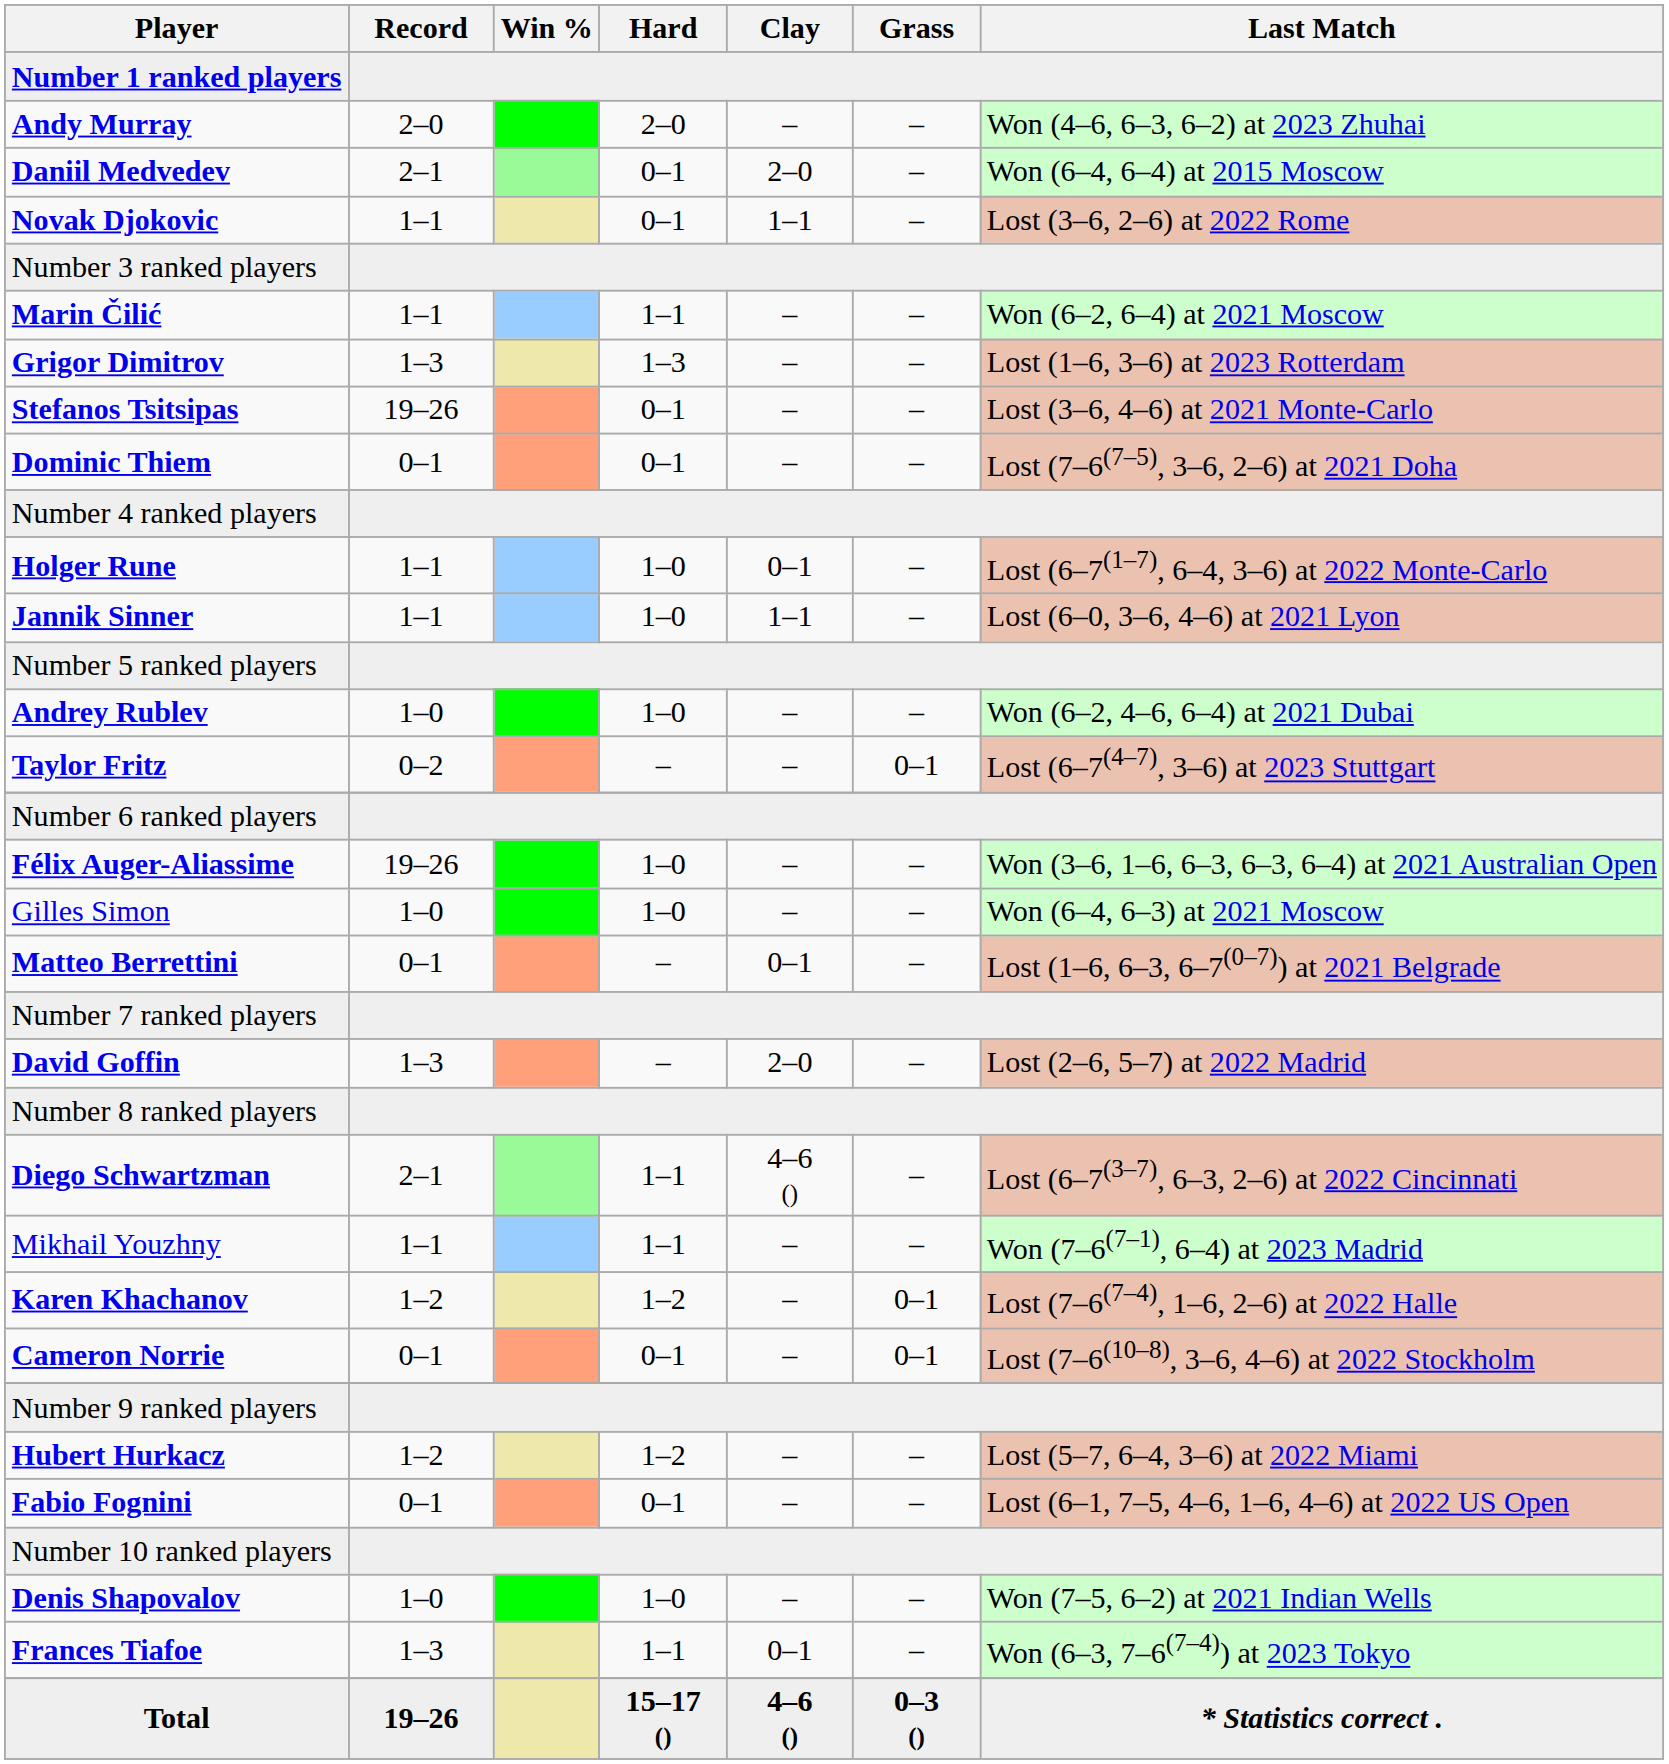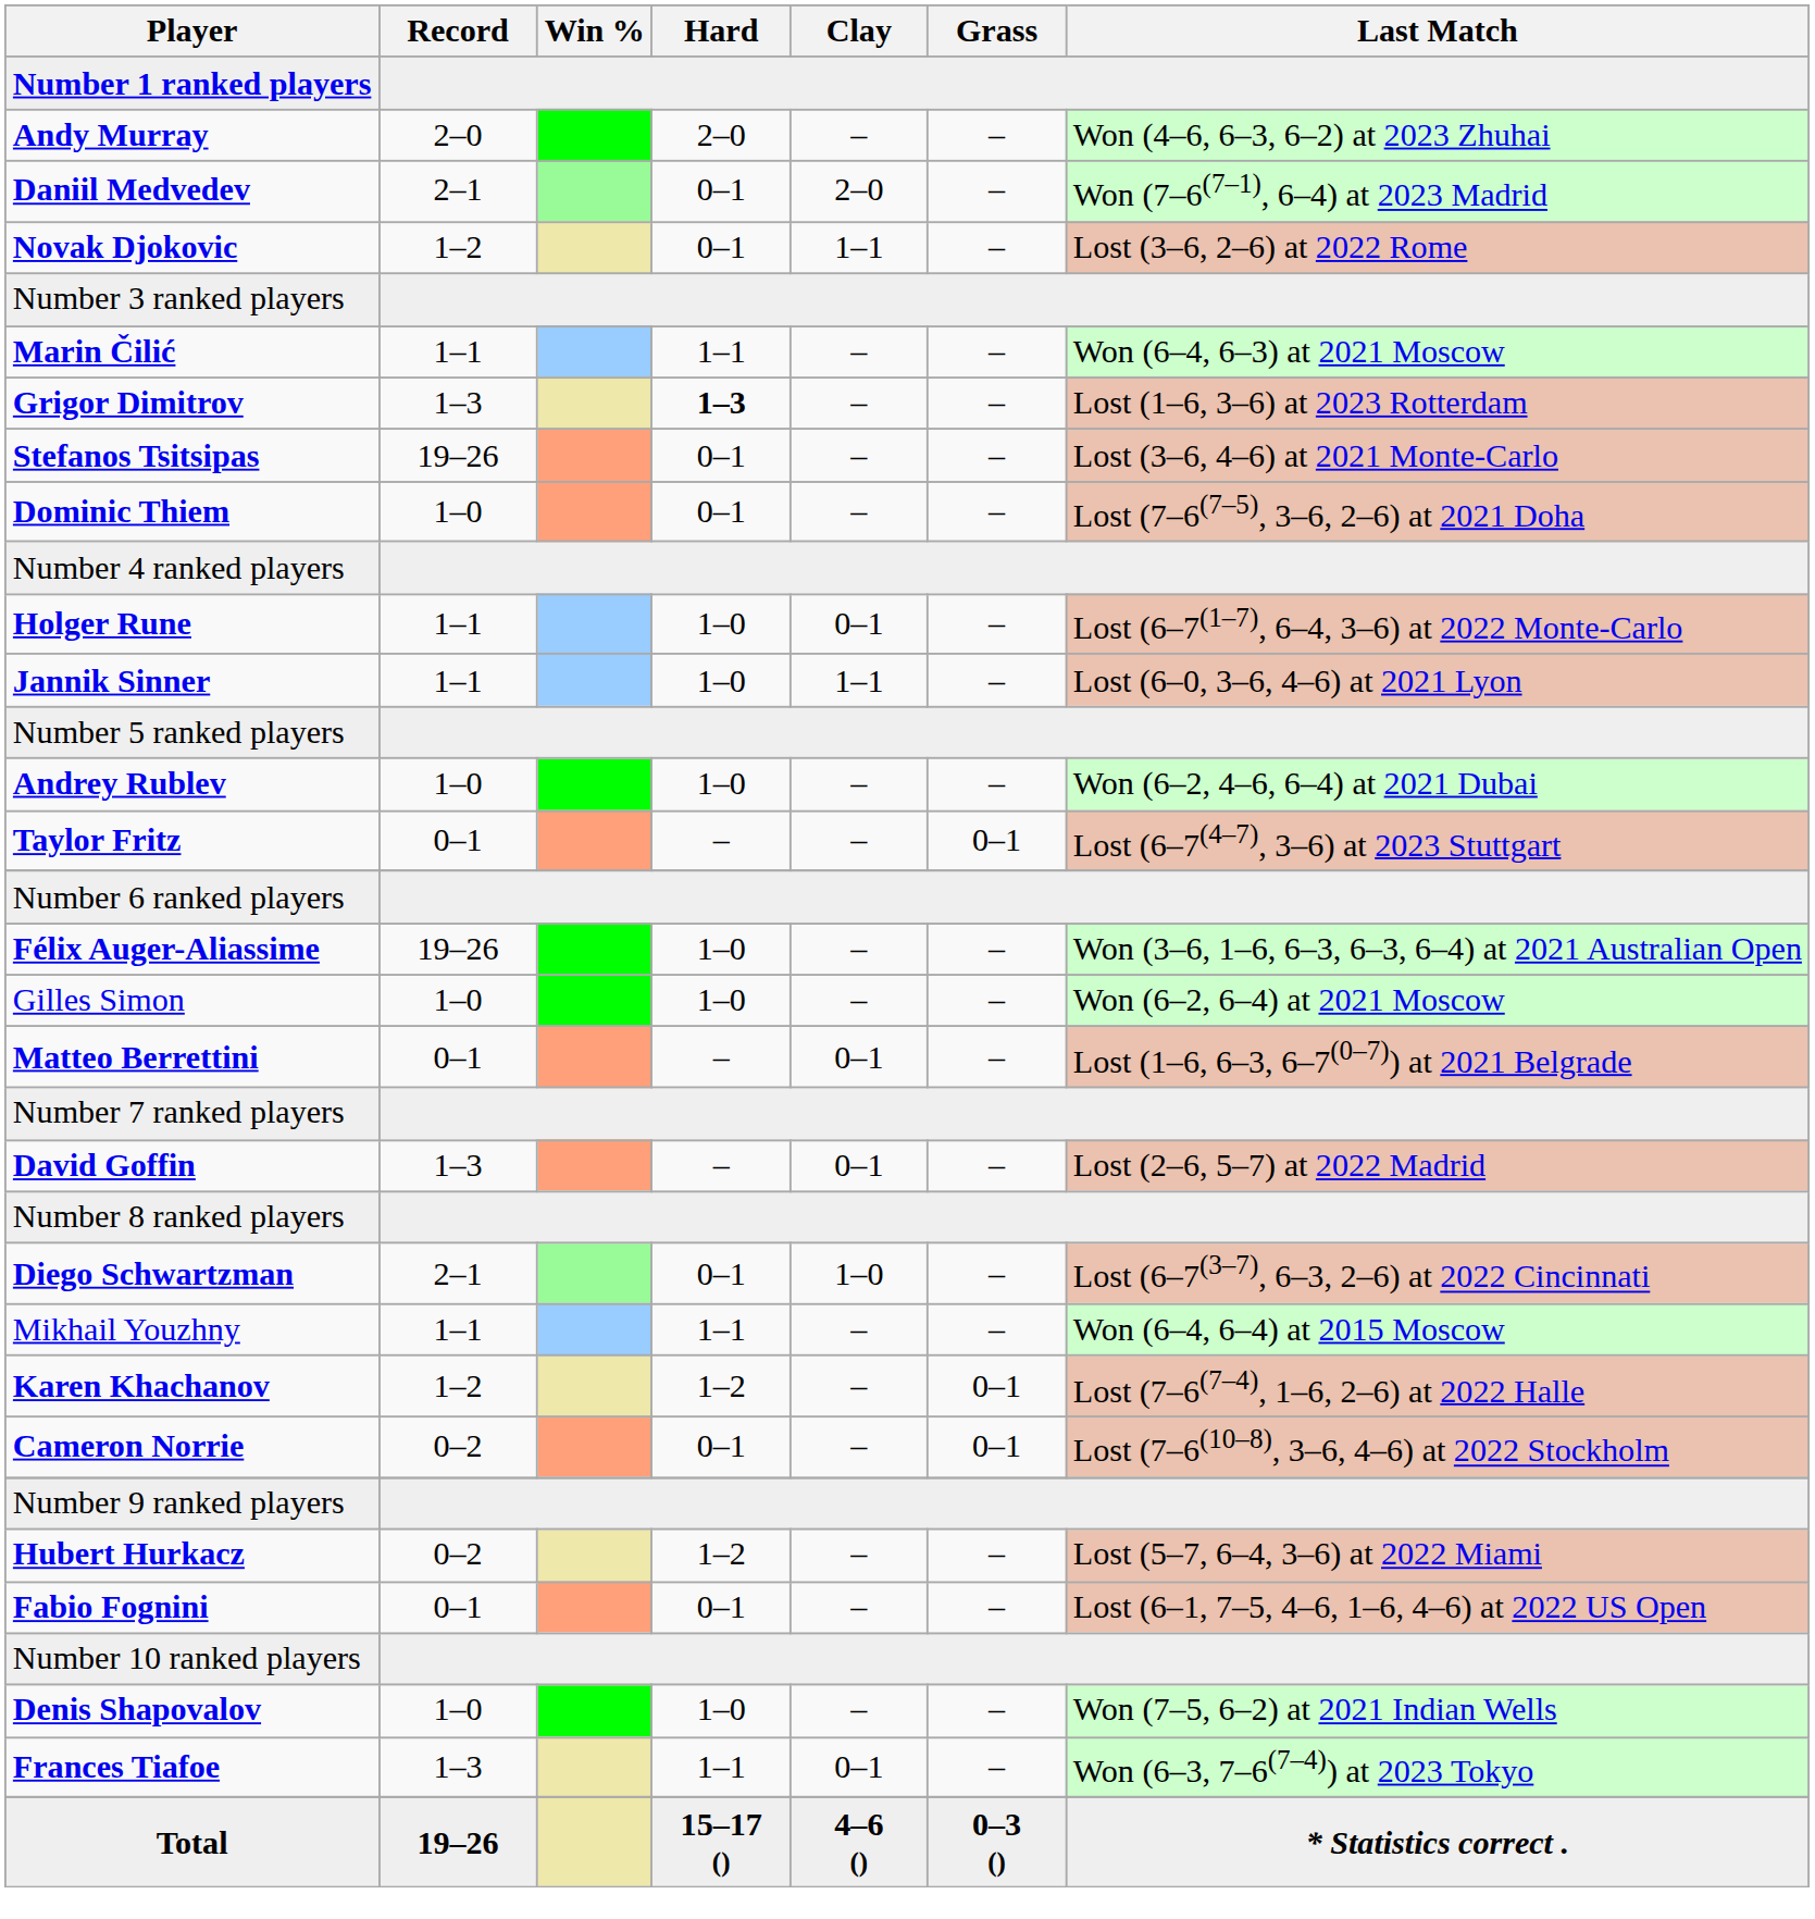 <table class="wikitable sortable nowrap" style=text-align:center>
 <tr>
 <th>Player</th>
 <th width=70>Record</th>
 <th>Win %</th>
 <th width=60>Hard</th>
 <th width=60>Clay</th>
 <th width=60>Grass</th>
 <th>Last Match</th>
 </tr>
 <tr style=background:#efefef>
 <td align=left><strong><a href='#'>Number 1 ranked players</a></strong></td>
 <td colspan="6"></td>
 </tr>
 <tr>
 <td align=left> <strong><a href='#'>Andy Murray</a></strong></td>
 <td>2–0</td>
 <td bgcolor=lime></td>
 <td>2–0</td>
 <td>–</td>
 <td>–</td>
 <td style=background:#cfc;text-align:left>Won (4–6, 6–3, 6–2) at <a href='#'>2023 Zhuhai</a></td>
 </tr>
 <tr>
 <td align=left> <strong><a href='#'>Daniil Medvedev</a></strong></td>
 <td>2–1</td>
 <td bgcolor=#98FB98></td>
 <td>0–1</td>
 <td>2–0</td>
 <td>–</td>
-<td style=background:#cfc;text-align:left>Won (6–4, 6–4) at <a href='#'>2015 Moscow</a></td>
+<td style=background:#cfc;text-align:left>Won (7–6<sup>(7–1)</sup>, 6–4) at <a href='#'>2023 Madrid</a></td>
 </tr>
 <tr>
 <td align=left> <strong><a href='#'>Novak Djokovic</a></strong></td>
-<td>1–1</td>
+<td>1–2</td>
 <td bgcolor=eee8aa></td>
 <td>0–1</td>
 <td>1–1</td>
 <td>–</td>
 <td style=background:#ebc2af;text-align:left>Lost (3–6, 2–6) at <a href='#'>2022 Rome</a></td>
 </tr>
 <tr style=background:#efefef>
 <td align=left>Number 3 ranked players</td>
 <td colspan=6></td>
 </tr>
 <tr>
 <td align=left> <strong><a href='#'>Marin Čilić</a></strong></td>
 <td>1–1</td>
 <td bgcolor=#9cf></td>
 <td>1–1</td>
 <td>–</td>
 <td>–</td>
-<td style=background:#cfc;text-align:left>Won (6–2, 6–4) at <a href='#'>2021 Moscow</a></td>
+<td style=background:#cfc;text-align:left>Won (6–4, 6–3) at <a href='#'>2021 Moscow</a></td>
 </tr>
 <tr>
 <td align=left> <strong><a href='#'>Grigor Dimitrov</a></strong></td>
 <td>1–3</td>
 <td bgcolor=eee8aa></td>
-<td>1–3</td>
+<td><strong>1–3</strong></td>
 <td>–</td>
 <td>–</td>
 <td style=background:#ebc2af;text-align:left>Lost (1–6, 3–6) at <a href='#'>2023 Rotterdam</a></td>
 </tr>
 <tr>
 <td align=left> <strong><a href='#'>Stefanos Tsitsipas</a></strong></td>
 <td>19–26</td>
 <td bgcolor=FFA07A></td>
 <td>0–1</td>
 <td>–</td>
 <td>–</td>
 <td style=background:#ebc2af;text-align:left>Lost (3–6, 4–6) at <a href='#'>2021 Monte-Carlo</a></td>
 </tr>
 <tr>
 <td align=left> <strong><a href='#'>Dominic Thiem</a></strong></td>
-<td>0–1</td>
+<td>1–0</td>
 <td bgcolor=FFA07A></td>
 <td>0–1</td>
 <td>–</td>
 <td>–</td>
 <td style=background:#ebc2af;text-align:left>Lost (7–6<sup>(7–5)</sup>, 3–6, 2–6) at <a href='#'>2021 Doha</a></td>
 </tr>
 <tr style=background:#efefef>
 <td align=left>Number 4 ranked players</td>
 <td colspan=6></td>
 </tr>
 <tr>
 <td align=left><strong> <a href='#'>Holger Rune</a></strong></td>
 <td>1–1</td>
 <td bgcolor=#9cf></td>
 <td>1–0</td>
 <td>0–1</td>
 <td>–</td>
 <td style=background:#ebc2af;text-align:left>Lost (6–7<sup>(1–7)</sup>, 6–4, 3–6) at <a href='#'>2022 Monte-Carlo</a></td>
 </tr>
 <tr>
 <td align=left><strong> <a href='#'>Jannik Sinner</a></strong></td>
 <td>1–1</td>
 <td bgcolor=#9cf></td>
 <td>1–0</td>
 <td>1–1</td>
 <td>–</td>
 <td style=background:#ebc2af;text-align:left>Lost (6–0, 3–6, 4–6) at <a href='#'>2021 Lyon</a></td>
 </tr>
 <tr style=background:#efefef>
 <td align=left>Number 5 ranked players</td>
 <td colspan=6></td>
 </tr>
 <tr>
 <td align=left> <strong><a href='#'>Andrey Rublev</a></strong></td>
 <td>1–0</td>
 <td bgcolor=lime></td>
 <td>1–0</td>
 <td>–</td>
 <td>–</td>
 <td style=background:#cfc;text-align:left>Won (6–2, 4–6, 6–4) at <a href='#'>2021 Dubai</a></td>
 </tr>
 <tr>
 <td align=left> <strong><a href='#'>Taylor Fritz</a></strong></td>
-<td>0–2</td>
+<td>0–1</td>
 <td bgcolor=FFA07A></td>
 <td>–</td>
 <td>–</td>
 <td>0–1</td>
 <td style=background:#ebc2af;text-align:left>Lost (6–7<sup>(4–7)</sup>, 3–6) at <a href='#'>2023 Stuttgart</a></td>
 </tr>
 <tr>
 </tr>
 <tr style=background:#efefef>
 <td align=left>Number 6 ranked players</td>
 <td colspan=6></td>
 </tr>
 <tr>
 <td align=left><strong> <a href='#'>Félix Auger-Aliassime</a></strong></td>
 <td>19–26</td>
 <td bgcolor=lime></td>
 <td>1–0</td>
 <td>–</td>
 <td>–</td>
 <td style=background:#cfc;text-align:left>Won (3–6, 1–6, 6–3, 6–3, 6–4) at <a href='#'>2021 Australian Open</a></td>
 </tr>
 <tr>
 <td align=left> <a href='#'>Gilles Simon</a></td>
 <td>1–0</td>
 <td bgcolor=lime></td>
 <td>1–0</td>
 <td>–</td>
 <td>–</td>
-<td style=background:#cfc;text-align:left>Won (6–4, 6–3) at <a href='#'>2021 Moscow</a></td>
+<td style=background:#cfc;text-align:left>Won (6–2, 6–4) at <a href='#'>2021 Moscow</a></td>
 </tr>
 <tr>
 <td align=left> <strong><a href='#'>Matteo Berrettini</a></strong></td>
 <td>0–1</td>
 <td bgcolor=FFA07A></td>
 <td>–</td>
 <td>0–1</td>
 <td>–</td>
 <td style=background:#ebc2af;text-align:left>Lost (1–6, 6–3, 6–7<sup>(0–7)</sup>) at <a href='#'>2021 Belgrade</a></td>
 </tr>
 <tr style=background:#efefef>
 <td align=left>Number 7 ranked players</td>
 <td colspan=6></td>
 </tr>
 <tr>
 <td align=left> <strong><a href='#'>David Goffin</a></strong></td>
 <td>1–3</td>
 <td bgcolor=FFA07A></td>
 <td>–</td>
-<td>2–0</td>
+<td>0–1</td>
 <td>–</td>
 <td style=background:#ebc2af;text-align:left>Lost (2–6, 5–7) at <a href='#'>2022 Madrid</a></td>
 </tr>
 <tr style=background:#efefef>
 <td align=left>Number 8 ranked players</td>
 <td colspan=6></td>
 </tr>
 <tr>
 <td align=left><strong> <a href='#'>Diego Schwartzman</a></strong></td>
 <td>2–1</td>
 <td bgcolor=#98FB98></td>
-<td>1–1</td>
-<td>4–6 <br> <small>()</small></td>
+<td>0–1</td>
+<td>1–0</td>
 <td>–</td>
 <td style=background:#ebc2af;text-align:left>Lost (6–7<sup>(3–7)</sup>, 6–3, 2–6) at <a href='#'>2022 Cincinnati</a></td>
 </tr>
 <tr>
 <td align=left> <a href='#'>Mikhail Youzhny</a></td>
 <td>1–1</td>
 <td bgcolor=#9cf></td>
 <td>1–1</td>
 <td>–</td>
 <td>–</td>
-<td style=background:#cfc;text-align:left>Won (7–6<sup>(7–1)</sup>, 6–4) at <a href='#'>2023 Madrid</a></td>
+<td style=background:#cfc;text-align:left>Won (6–4, 6–4) at <a href='#'>2015 Moscow</a></td>
 </tr>
 <tr>
 <td align=left> <strong><a href='#'>Karen Khachanov</a></strong></td>
 <td>1–2</td>
 <td bgcolor=EEE8AA></td>
 <td>1–2</td>
 <td>–</td>
 <td>0–1</td>
 <td style=background:#ebc2af;text-align:left>Lost (7–6<sup>(7–4)</sup>, 1–6, 2–6) at <a href='#'>2022 Halle</a></td>
 </tr>
 <tr>
 <td align=left> <strong><a href='#'>Cameron Norrie</a></strong></td>
-<td>0–1</td>
+<td>0–2</td>
 <td bgcolor=FFA07A></td>
 <td>0–1</td>
 <td>–</td>
 <td>0–1</td>
 <td style=background:#ebc2af;text-align:left>Lost (7–6<sup>(10–8)</sup>, 3–6, 4–6) at <a href='#'>2022 Stockholm</a></td>
 </tr>
 <tr>
 </tr>
 <tr style=background:#efefef>
 <td align=left>Number 9 ranked players</td>
 <td colspan=6></td>
 </tr>
 <tr>
 <td align=left><strong> <a href='#'>Hubert Hurkacz</a></strong></td>
-<td>1–2</td>
+<td>0–2</td>
 <td bgcolor=EEE8AA></td>
 <td>1–2</td>
 <td>–</td>
 <td>–</td>
 <td style=background:#ebc2af;text-align:left>Lost (5–7, 6–4, 3–6) at <a href='#'>2022 Miami</a></td>
 </tr>
 <tr>
 <td align=left> <strong><a href='#'>Fabio Fognini</a></strong></td>
 <td>0–1</td>
 <td bgcolor=FFA07A></td>
 <td>0–1</td>
 <td>–</td>
 <td>–</td>
 <td style=background:#ebc2af;text-align:left>Lost (6–1, 7–5, 4–6, 1–6, 4–6) at <a href='#'>2022 US Open</a></td>
 </tr>
 <tr style=background:#efefef>
 <td align=left>Number 10 ranked players</td>
 <td colspan=6></td>
 </tr>
 <tr>
 <td align=left><strong> <a href='#'>Denis Shapovalov</a></strong></td>
 <td>1–0</td>
 <td bgcolor=lime></td>
 <td>1–0</td>
 <td>–</td>
 <td>–</td>
 <td style=background:#cfc;text-align:left>Won (7–5, 6–2) at <a href='#'>2021 Indian Wells</a></td>
 </tr>
 <tr>
 <td align=left> <strong><a href='#'>Frances Tiafoe</a></strong></td>
 <td>1–3</td>
 <td bgcolor=eee8aa></td>
 <td>1–1</td>
 <td>0–1</td>
 <td>–</td>
 <td style=background:#cfc;text-align:left>Won (6–3, 7–6<sup>(7–4)</sup>) at <a href='#'>2023 Tokyo</a></td>
 </tr>
 <tr>
 </tr>
 <tr style="background:#efefef;font-weight:bold">
 <td>Total</td>
 <td>19–26</td>
 <td bgcolor=eee8aa></td>
 <td>15–17 <br> <small>()</small></td>
 <td>4–6 <br> <small>()</small></td>
 <td>0–3 <br> <small>()</small></td>
 <td><em>* Statistics correct .</em></td>
 </tr>
 </table>
